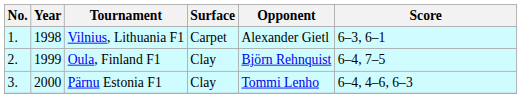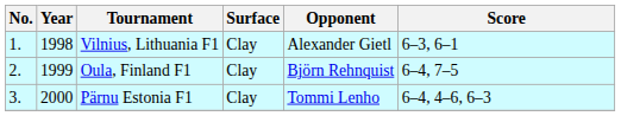 <table class="unsortable wikitable" style=font-size:97%>
 <tr>
 <th scope="col">No.</th>
 <th scope="col">Year</th>
 <th scope="col">Tournament</th>
 <th scope="col">Surface</th>
 <th scope="col">Opponent</th>
 <th width=200>Score</th>
 </tr>
 <tr bgcolor=#cffcff>
 <td>1.</td>
 <td>1998</td>
 <td><a href='#'>Vilnius</a>, Lithuania F1</td>
-<td>Carpet</td>
+<td>Clay</td>
 <td> Alexander Gietl</td>
 <td>6–3, 6–1</td>
 </tr>
 <tr bgcolor=#cffcff>
 <td>2.</td>
 <td>1999</td>
 <td><a href='#'>Oula</a>, Finland F1</td>
 <td>Clay</td>
 <td> <a href='#'>Björn Rehnquist</a></td>
 <td>6–4, 7–5</td>
 </tr>
 <tr bgcolor=#cffcff>
 <td>3.</td>
 <td>2000</td>
 <td><a href='#'>Pärnu</a> Estonia F1</td>
 <td>Clay</td>
 <td> <a href='#'>Tommi Lenho</a></td>
 <td>6–4, 4–6, 6–3</td>
 </tr>
 <tr>
 </tr>
 </table>
